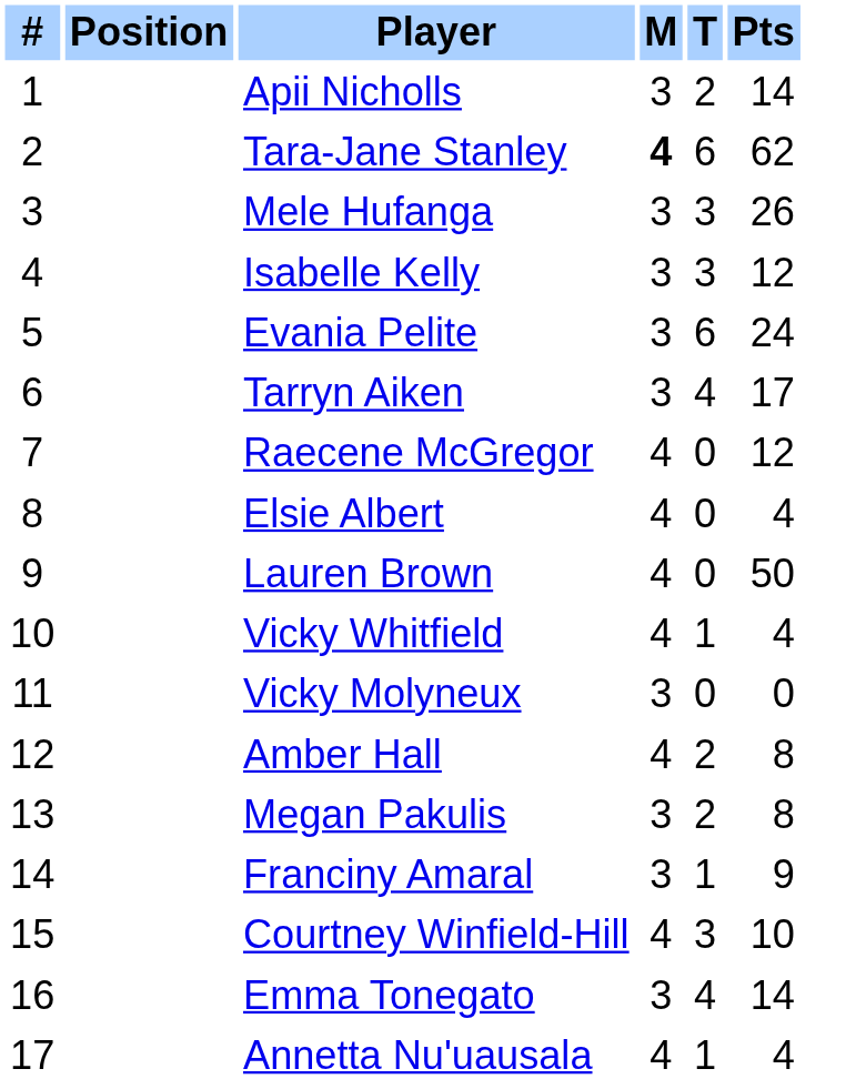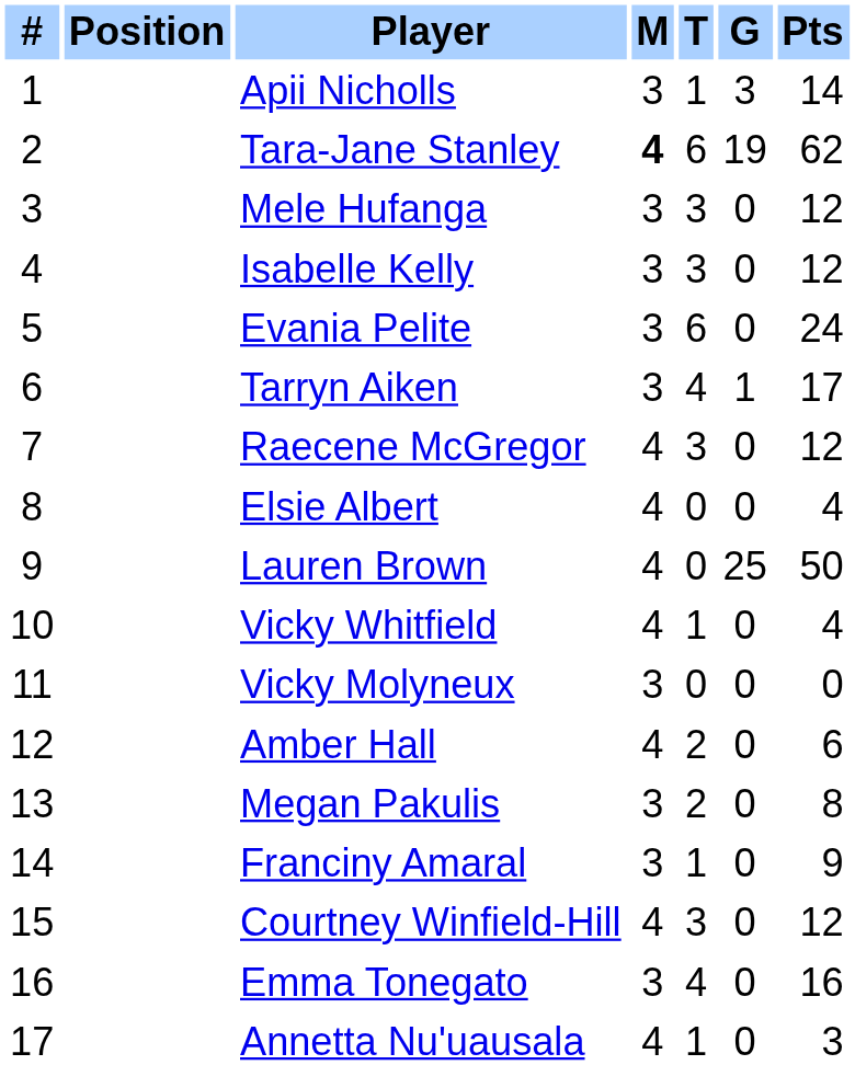 <table class="sortable" border="0" cellspacing="2" cellpadding="2" style="text-align:center;">
 <tr style="background:#AAD0FF">
 <th>#</th>
 <th>Position</th>
 <th>Player</th>
 <th>M</th>
 <th>T</th>
+<th>G</th>
 <th>Pts</th>
 </tr>
 <tr>
 <td>1</td>
 <td></td>
 <td align=left>  <a href='#'>Apii Nicholls</a></td>
 <td>3</td>
-<td>2</td>
+<td>1</td>
+<td>3</td>
 <td align=right>14</td>
 </tr>
 <tr>
 <td>2</td>
 <td></td>
 <td align=left>  <a href='#'>Tara-Jane Stanley</a></td>
 <td><strong>4</strong></td>
 <td>6</td>
+<td>19</td>
 <td align=right>62</td>
 </tr>
 <tr>
 <td>3</td>
 <td></td>
 <td align=left>  <a href='#'>Mele Hufanga</a></td>
 <td>3</td>
 <td>3</td>
-<td align=right>26</td>
+<td>0</td>
+<td align=right>12</td>
 </tr>
 <tr>
 <td>4</td>
 <td></td>
 <td align=left>  <a href='#'>Isabelle Kelly</a></td>
 <td>3</td>
 <td>3</td>
+<td>0</td>
 <td align=right>12</td>
 </tr>
 <tr>
 <td>5</td>
 <td></td>
 <td align=left>  <a href='#'>Evania Pelite</a></td>
 <td>3</td>
 <td>6</td>
+<td>0</td>
 <td align=right>24</td>
 </tr>
 <tr>
 <td>6</td>
 <td></td>
 <td align=left>  <a href='#'>Tarryn Aiken</a></td>
 <td>3</td>
 <td>4</td>
+<td>1</td>
 <td align=right>17</td>
 </tr>
 <tr>
 <td>7</td>
 <td></td>
 <td align=left>  <a href='#'>Raecene McGregor</a></td>
 <td>4</td>
+<td>3</td>
 <td>0</td>
 <td align=right>12</td>
 </tr>
 <tr>
 <td>8</td>
 <td></td>
 <td align=left>  <a href='#'>Elsie Albert</a></td>
 <td>4</td>
 <td>0</td>
+<td>0</td>
 <td align=right>4</td>
 </tr>
 <tr>
 <td>9</td>
 <td></td>
 <td align=left>  <a href='#'>Lauren Brown</a></td>
 <td>4</td>
 <td>0</td>
+<td>25</td>
 <td align=right>50</td>
 </tr>
 <tr>
 <td>10</td>
 <td></td>
 <td align=left>  <a href='#'>Vicky Whitfield</a></td>
 <td>4</td>
 <td>1</td>
+<td>0</td>
 <td align=right>4</td>
 </tr>
 <tr>
 <td>11</td>
 <td></td>
 <td align=left>  <a href='#'>Vicky Molyneux</a></td>
 <td>3</td>
+<td>0</td>
 <td>0</td>
 <td align=right>0</td>
 </tr>
 <tr>
 <td>12</td>
 <td></td>
 <td align=left>  <a href='#'>Amber Hall</a></td>
 <td>4</td>
 <td>2</td>
-<td align=right>8</td>
+<td>0</td>
+<td align=right>6</td>
 </tr>
 <tr>
 <td>13</td>
 <td></td>
 <td align=left>  <a href='#'>Megan Pakulis</a></td>
 <td>3</td>
 <td>2</td>
+<td>0</td>
 <td align=right>8</td>
 </tr>
 <tr>
 <td>14</td>
 <td></td>
 <td align=left>  <a href='#'>Franciny Amaral</a></td>
 <td>3</td>
 <td>1</td>
+<td>0</td>
 <td align=right>9</td>
 </tr>
 <tr>
 <td>15</td>
 <td></td>
 <td align=left>  <a href='#'>Courtney Winfield-Hill</a></td>
 <td>4</td>
 <td>3</td>
-<td align=right>10</td>
+<td>0</td>
+<td align=right>12</td>
 </tr>
 <tr>
 <td>16</td>
 <td></td>
 <td align=left>  <a href='#'>Emma Tonegato</a></td>
 <td>3</td>
 <td>4</td>
-<td align=right>14</td>
+<td>0</td>
+<td align=right>16</td>
 </tr>
 <tr>
 <td>17</td>
 <td></td>
 <td align=left>  <a href='#'>Annetta Nu'uausala</a></td>
 <td>4</td>
 <td>1</td>
-<td align=right>4</td>
+<td>0</td>
+<td align=right>3</td>
 </tr>
 </table>
